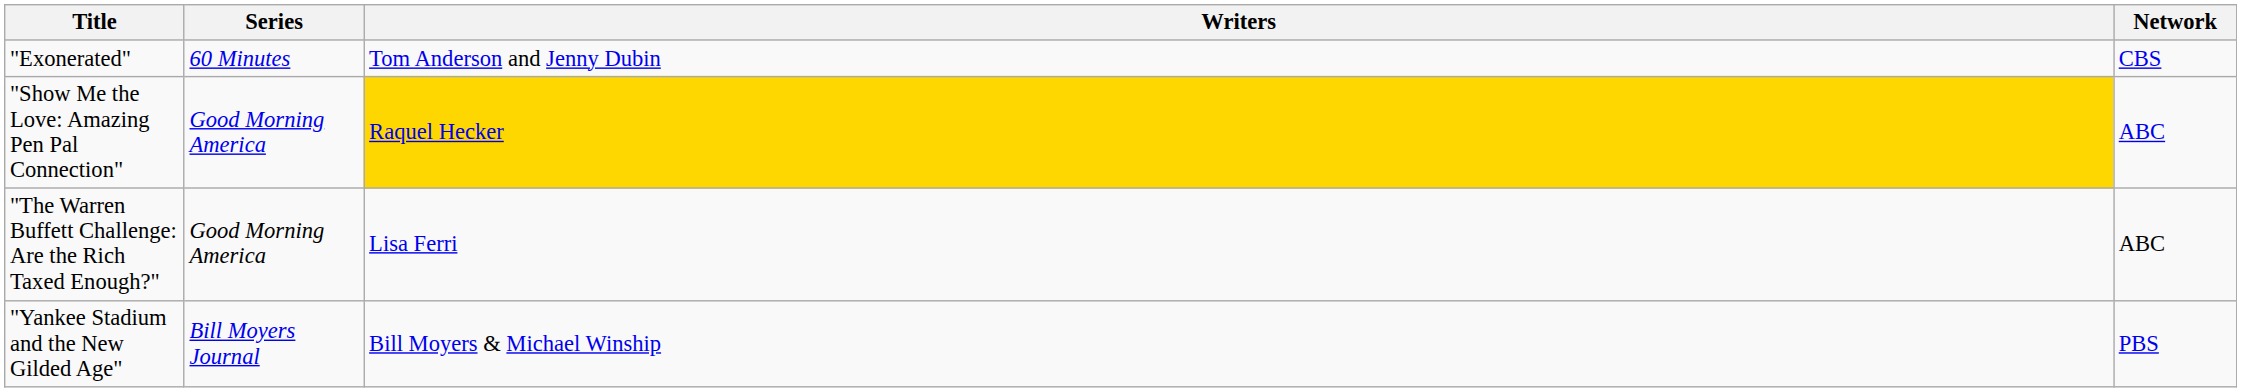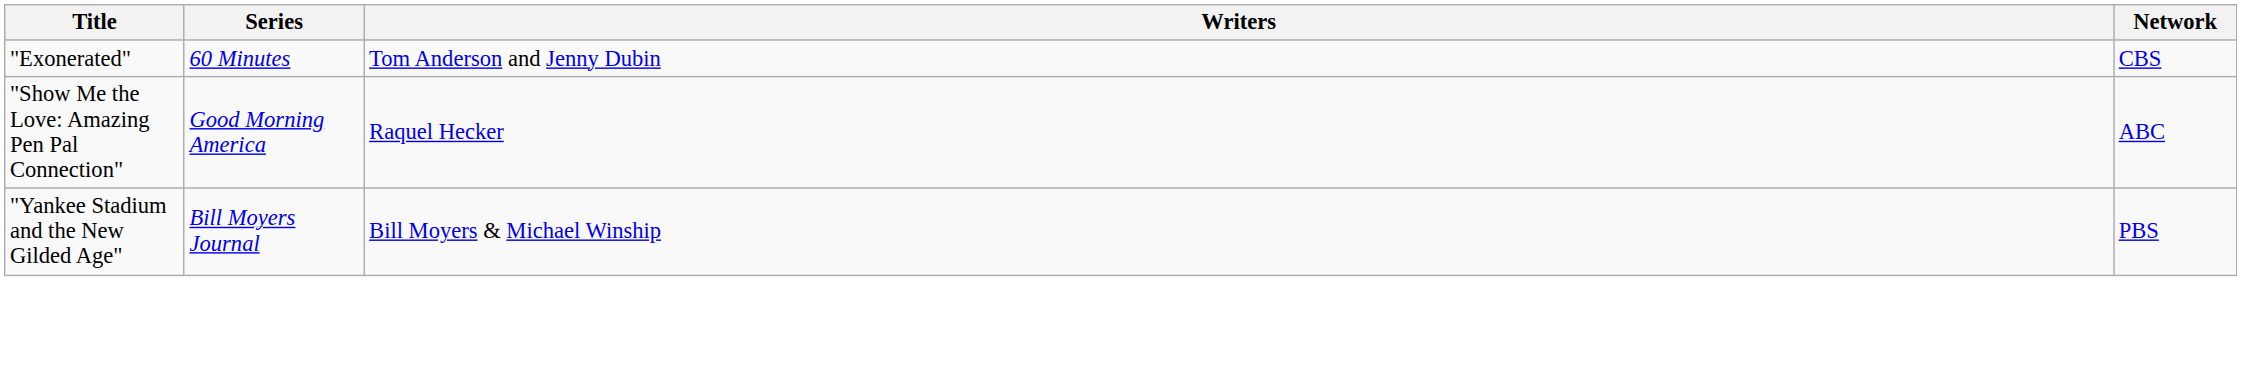 <table class="wikitable" width="100%">
 <tr>
 <th width="120">Title</th>
 <th width="120">Series</th>
 <th>Writers</th>
 <th width="80">Network</th>
 </tr>
 <tr>
 <td>"Exonerated"</td>
 <td><em><a href='#'>60 Minutes</a></em></td>
 <td><a href='#'>Tom Anderson</a> and <a href='#'>Jenny Dubin</a></td>
 <td><a href='#'>CBS</a></td>
 </tr>
 <tr>
 <td>"Show Me the Love: Amazing Pen Pal Connection"</td>
 <td><em><a href='#'>Good Morning America</a></em></td>
-<td style="background: gold;"><a href='#'>Raquel Hecker</a></td>
+<td><a href='#'>Raquel Hecker</a></td>
 <td><a href='#'>ABC</a></td>
-</tr>
-<tr>
-<td>"The Warren Buffett Challenge: Are the Rich Taxed Enough?"</td>
-<td><em>Good Morning America</em></td>
-<td><a href='#'>Lisa Ferri</a></td>
-<td>ABC</td>
 </tr>
 <tr>
 <td>"Yankee Stadium and the New Gilded Age"</td>
 <td><em><a href='#'>Bill Moyers Journal</a></em></td>
 <td><a href='#'>Bill Moyers</a> & <a href='#'>Michael Winship</a></td>
 <td><a href='#'>PBS</a></td>
 </tr>
 </table>
